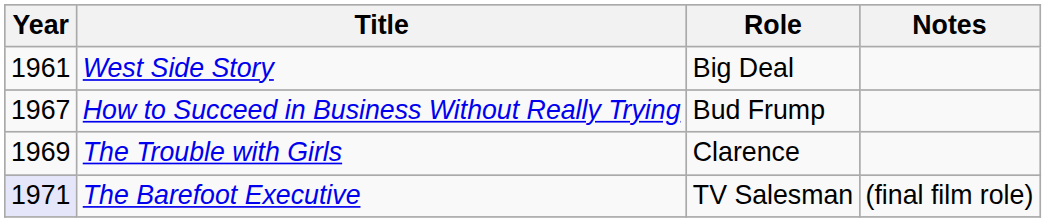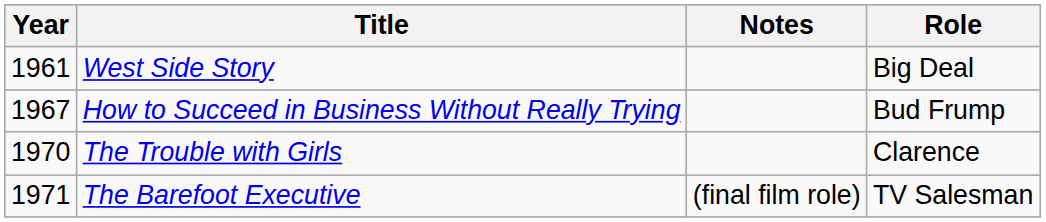 <table class="wikitable">
 <tr>
 <th>Year</th>
 <th>Title</th>
+<th>Notes</th>
 <th>Role</th>
-<th>Notes</th>
 </tr>
 <tr>
 <td>1961</td>
 <td><em><a href='#'>West Side Story</a></em></td>
+<td></td>
 <td>Big Deal</td>
-<td></td>
 </tr>
 <tr>
 <td>1967</td>
 <td><em><a href='#'>How to Succeed in Business Without Really Trying</a></em></td>
+<td></td>
 <td>Bud Frump</td>
-<td></td>
 </tr>
 <tr>
-<td>1969</td>
+<td>1970</td>
 <td><em><a href='#'>The Trouble with Girls</a></em></td>
+<td></td>
 <td>Clarence</td>
-<td></td>
 </tr>
 <tr>
-<td style="background: lavender;">1971</td>
+<td>1971</td>
 <td><em><a href='#'>The Barefoot Executive</a></em></td>
+<td>(final film role)</td>
 <td>TV Salesman</td>
-<td>(final film role)</td>
 </tr>
 </table>
